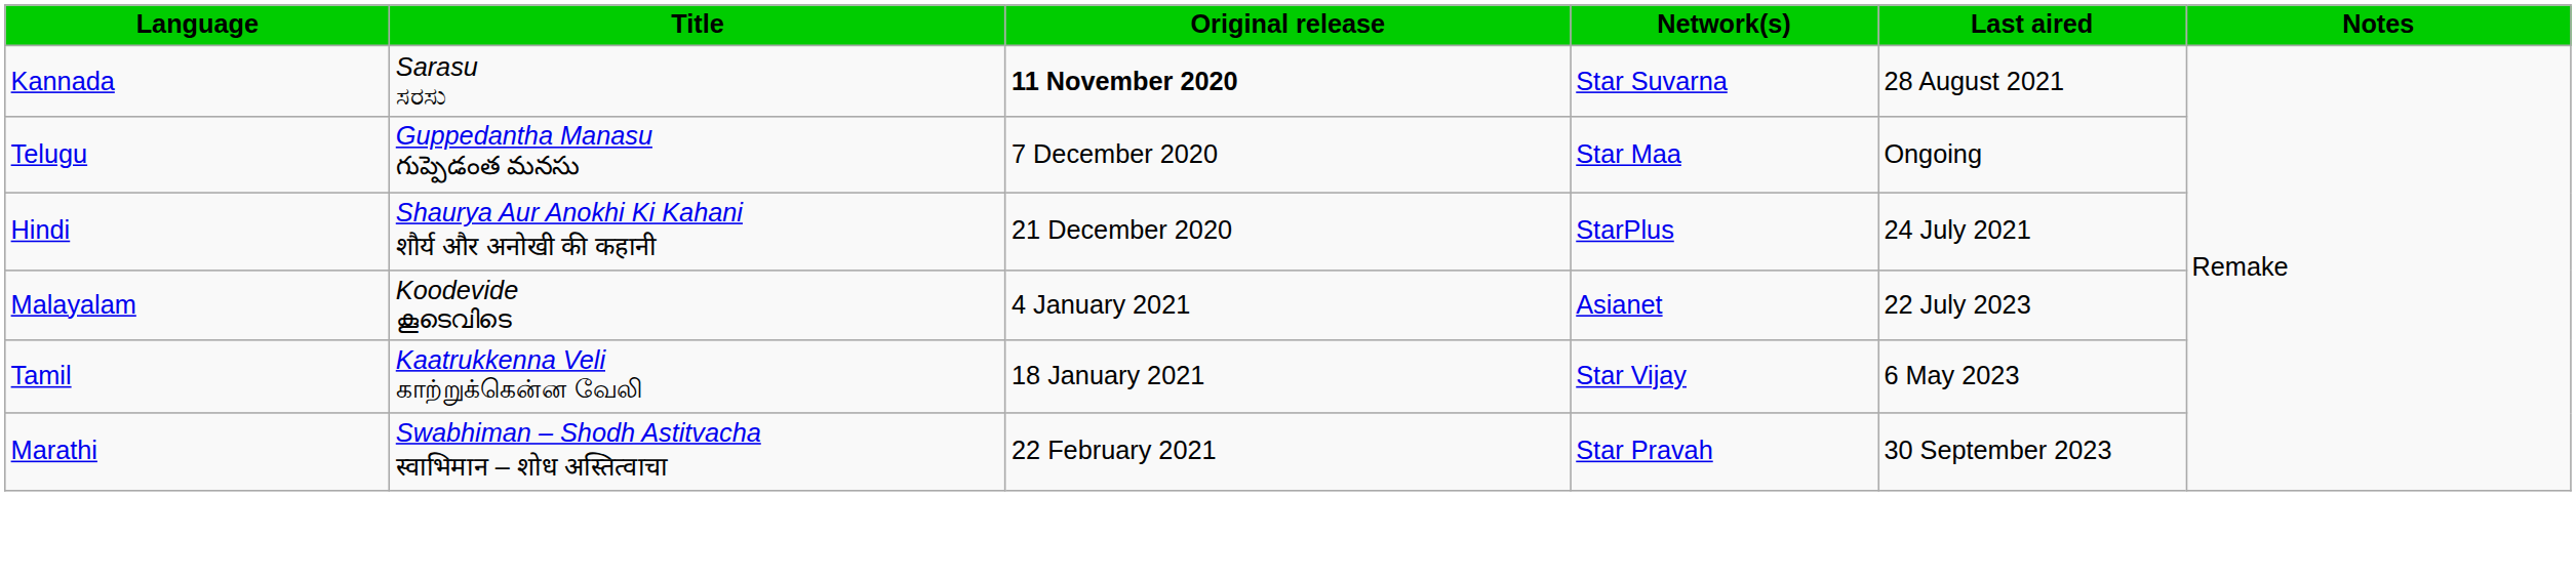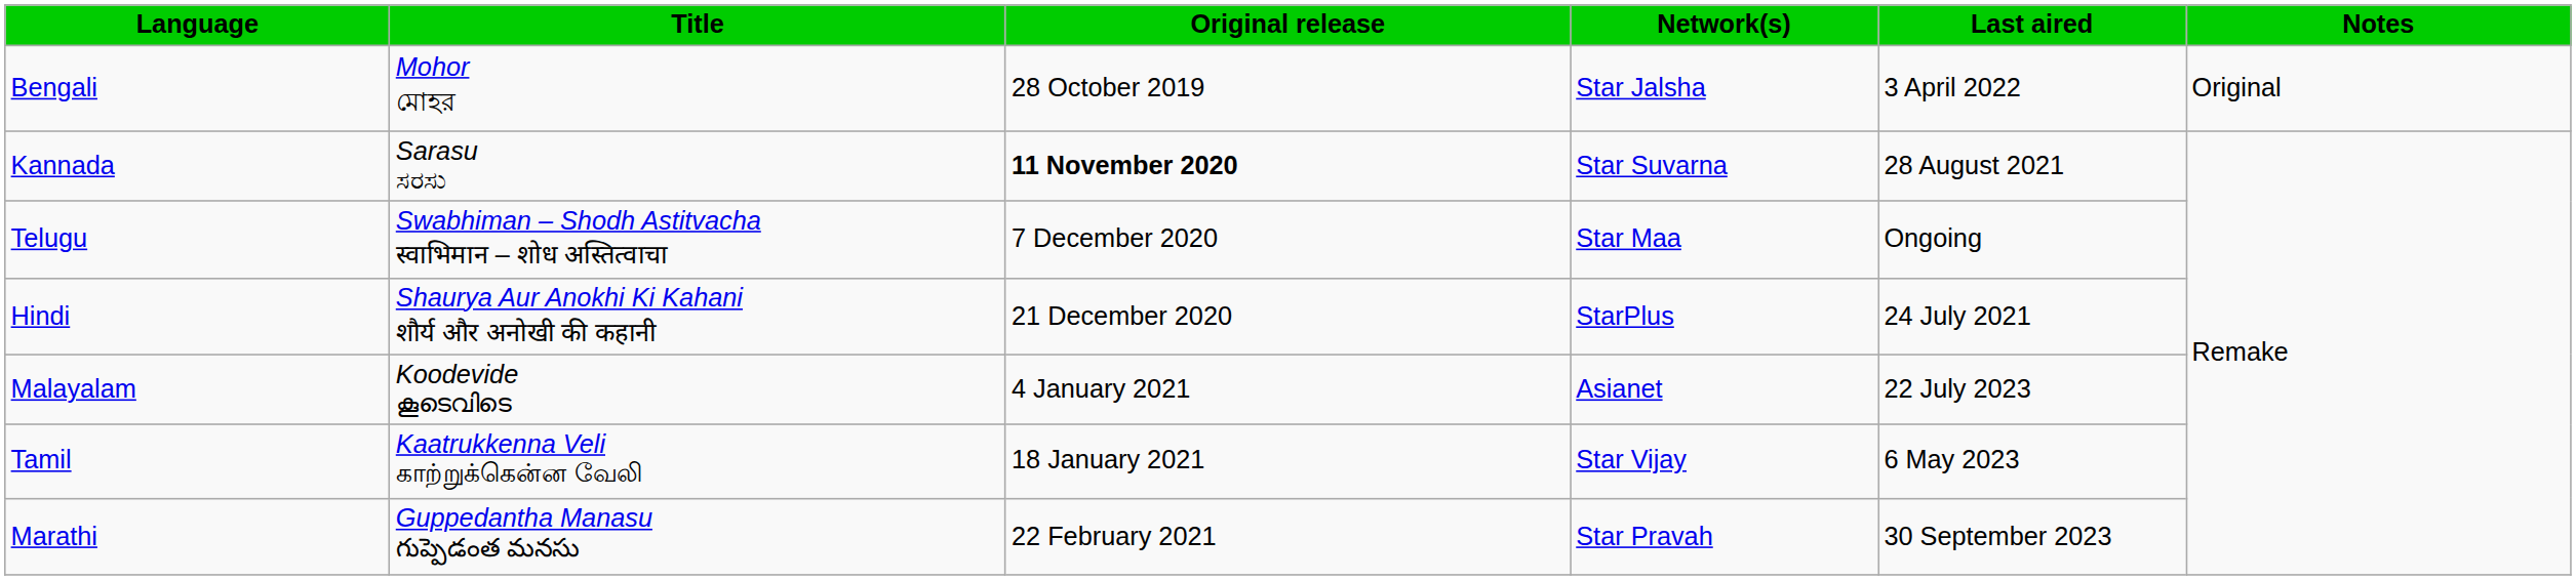 <table class="wikitable" style="width:100%">
 <tr>
 <th style="background:#00cc00; width:15%;">Language</th>
 <th style="background:#00cc00; width:24%;">Title</th>
 <th style="background:#00cc00; width:22%;">Original release</th>
 <th style="background:#00cc00; width:12%;">Network(s)</th>
 <th style="background:#00cc00; width:12%;">Last aired</th>
 <th style="background:#00cc00; width:24%;">Notes</th>
+</tr>
+<tr>
+<td><a href='#'>Bengali</a></td>
+<td><em><a href='#'>Mohor</a></em> <br> মোহর</td>
+<td>28 October 2019</td>
+<td><a href='#'>Star Jalsha</a></td>
+<td>3 April 2022</td>
+<td>Original</td>
 </tr>
 <tr>
 <td><a href='#'>Kannada</a></td>
 <td><em>Sarasu</em> <br> ಸರಸು</td>
 <td><strong>11 November 2020</strong></td>
 <td><a href='#'>Star Suvarna</a></td>
 <td>28 August 2021</td>
 <td rowspan="6">Remake</td>
 </tr>
 <tr>
 <td><a href='#'>Telugu</a></td>
-<td><em><a href='#'>Guppedantha Manasu</a></em> <br> గుప్పెడంత మనసు</td>
+<td><em><a href='#'>Swabhiman – Shodh Astitvacha</a></em> <br> स्वाभिमान – शोध अस्तित्वाचा</td>
 <td>7 December 2020</td>
 <td><a href='#'>Star Maa</a></td>
 <td>Ongoing</td>
 </tr>
 <tr>
 <td><a href='#'>Hindi</a></td>
 <td><em><a href='#'>Shaurya Aur Anokhi Ki Kahani</a></em> <br> शौर्य और अनोखी की कहानी</td>
 <td>21 December 2020</td>
 <td><a href='#'>StarPlus</a></td>
 <td>24 July 2021</td>
 </tr>
 <tr>
 <td><a href='#'>Malayalam</a></td>
 <td><em>Koodevide</em> <br> കൂടെവിടെ</td>
 <td>4 January 2021</td>
 <td><a href='#'>Asianet</a></td>
 <td>22 July 2023</td>
 </tr>
 <tr>
 <td><a href='#'>Tamil</a></td>
 <td><em><a href='#'>Kaatrukkenna Veli</a></em> <br> காற்றுக்கென்ன வேலி</td>
 <td>18 January 2021</td>
 <td><a href='#'>Star Vijay</a></td>
 <td>6 May 2023</td>
 </tr>
 <tr>
 <td><a href='#'>Marathi</a></td>
-<td><em><a href='#'>Swabhiman – Shodh Astitvacha</a></em> <br> स्वाभिमान – शोध अस्तित्वाचा</td>
+<td><em><a href='#'>Guppedantha Manasu</a></em> <br> గుప్పెడంత మనసు</td>
 <td>22 February 2021</td>
 <td><a href='#'>Star Pravah</a></td>
 <td>30 September 2023</td>
 </tr>
 </table>
